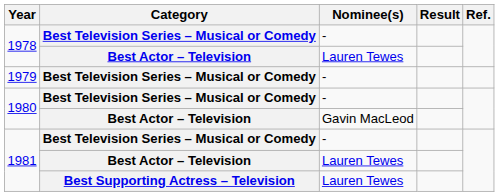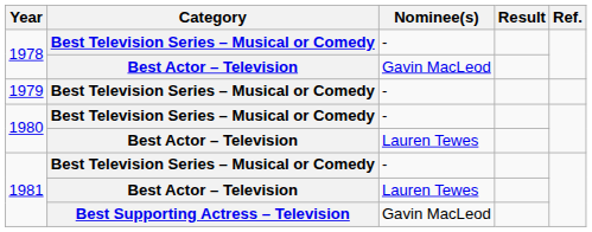 <table class="wikitable plainrowheaders">
 <tr>
 <th scope="col">Year</th>
 <th scope="col">Category</th>
 <th scope="col">Nominee(s)</th>
 <th scope="col">Result</th>
 <th scope="col">Ref.</th>
 </tr>
 <tr>
 <td rowspan="2"><a href='#'>1978</a></td>
 <th scope="row"><a href='#'>Best Television Series – Musical or Comedy</a></th>
 <td>-</td>
 <td></td>
 <td rowspan="2"></td>
 </tr>
 <tr>
 <th scope="row"><a href='#'>Best Actor – Television</a></th>
-<td><a href='#'>Lauren Tewes</a></td>
+<td><a href='#'>Gavin MacLeod</a></td>
 <td></td>
 </tr>
 <tr>
 <td><a href='#'>1979</a></td>
 <th scope="row">Best Television Series – Musical or Comedy</th>
 <td>-</td>
 <td></td>
 <td></td>
 </tr>
 <tr>
 <td rowspan="2"><a href='#'>1980</a></td>
 <th scope="row">Best Television Series – Musical or Comedy</th>
 <td>-</td>
 <td></td>
 <td rowspan="2"></td>
 </tr>
 <tr>
 <th scope="row">Best Actor – Television</th>
-<td>Gavin MacLeod</td>
+<td><a href='#'>Lauren Tewes</a></td>
 <td></td>
 </tr>
 <tr>
 <td rowspan="3"><a href='#'>1981</a></td>
 <th scope="row">Best Television Series – Musical or Comedy</th>
 <td>-</td>
 <td></td>
 <td rowspan="3"></td>
 </tr>
 <tr>
 <th scope="row">Best Actor – Television</th>
 <td><a href='#'>Lauren Tewes</a></td>
 <td></td>
 </tr>
 <tr>
 <th scope="row"><a href='#'>Best Supporting Actress – Television</a></th>
-<td><a href='#'>Lauren Tewes</a></td>
+<td>Gavin MacLeod</td>
 <td></td>
 </tr>
 </table>
